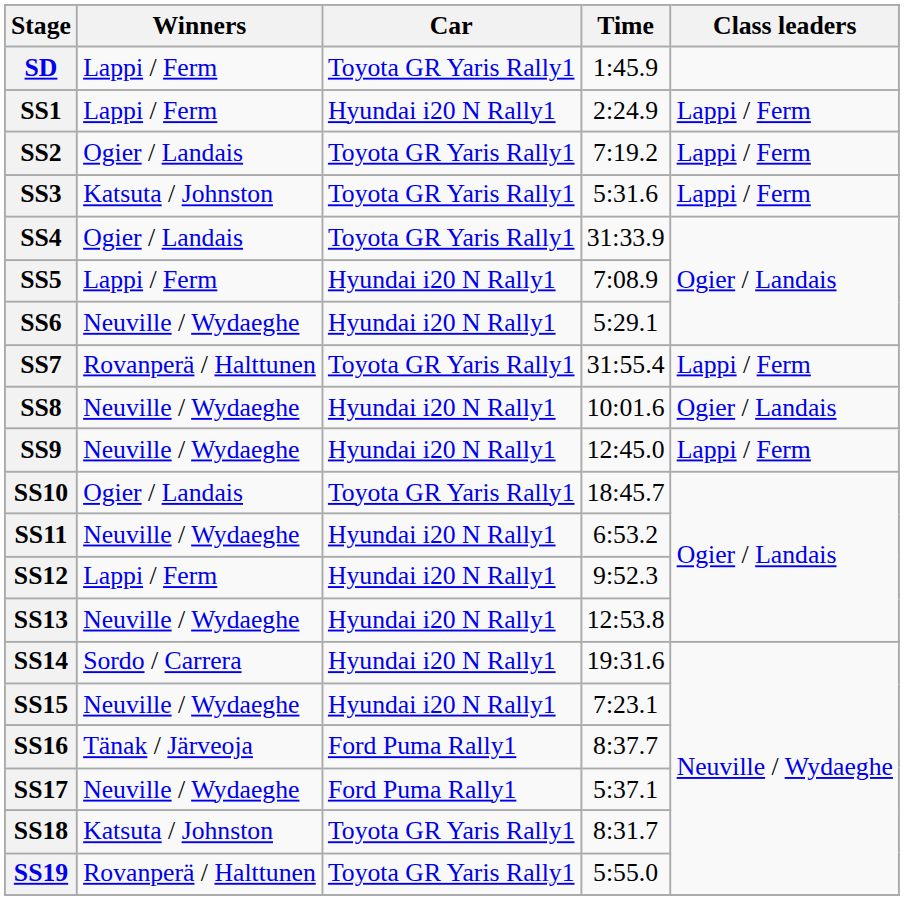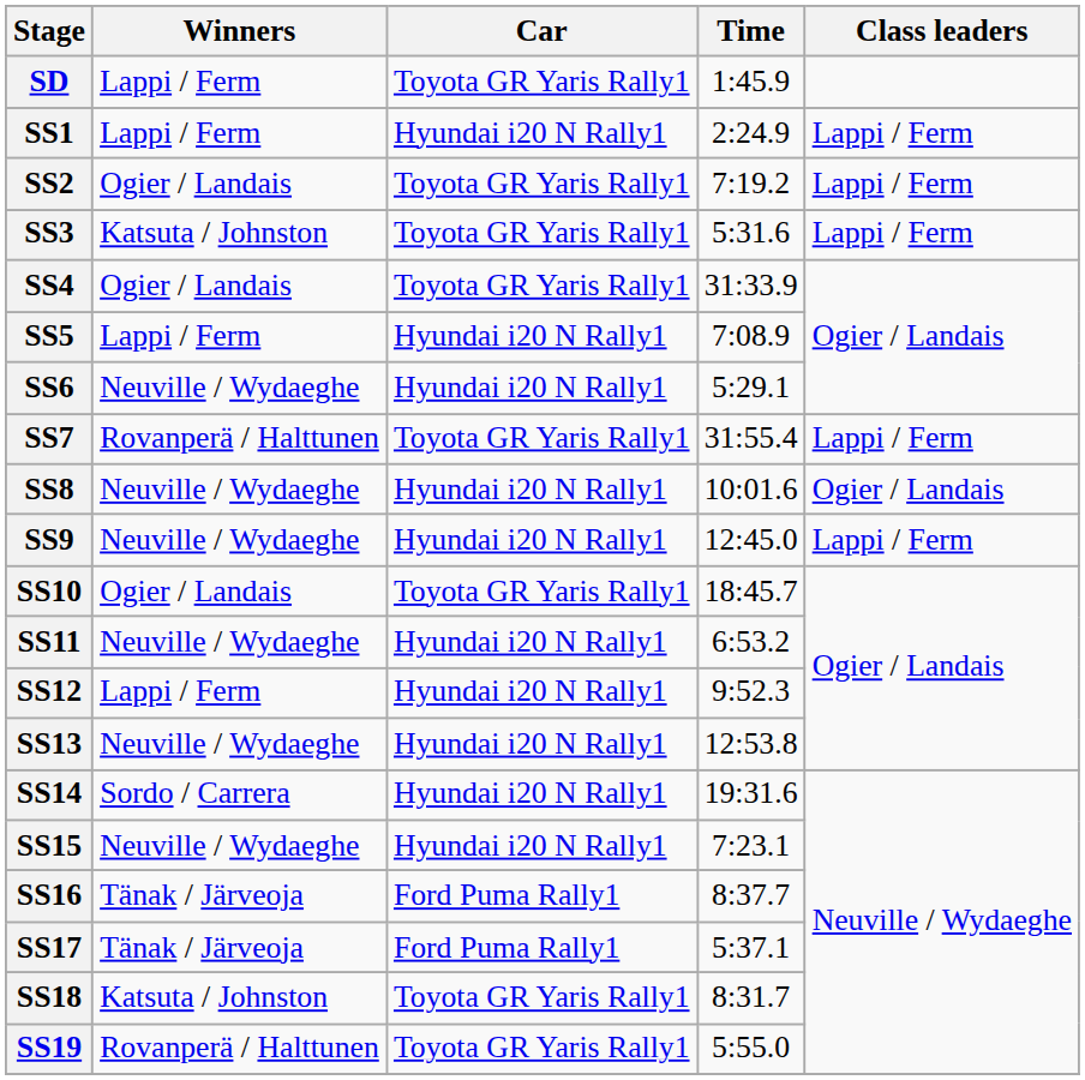 <table class="wikitable" style="font-size:85%">
 <tr>
 <th>Stage</th>
 <th>Winners</th>
 <th>Car</th>
 <th>Time</th>
 <th>Class leaders</th>
 </tr>
 <tr>
 <th><a href='#'>SD</a></th>
 <td><a href='#'>Lappi</a> / <a href='#'>Ferm</a></td>
 <td><a href='#'>Toyota GR Yaris Rally1</a></td>
 <td align="center">1:45.9</td>
 <td></td>
 </tr>
 <tr>
 <th>SS1</th>
 <td><a href='#'>Lappi</a> / <a href='#'>Ferm</a></td>
 <td><a href='#'>Hyundai i20 N Rally1</a></td>
 <td align="center">2:24.9</td>
 <td><a href='#'>Lappi</a> / <a href='#'>Ferm</a></td>
 </tr>
 <tr>
 <th>SS2</th>
 <td><a href='#'>Ogier</a> / <a href='#'>Landais</a></td>
 <td><a href='#'>Toyota GR Yaris Rally1</a></td>
 <td align="center">7:19.2</td>
 <td><a href='#'>Lappi</a> / <a href='#'>Ferm</a></td>
 </tr>
 <tr>
 <th>SS3</th>
 <td><a href='#'>Katsuta</a> / <a href='#'>Johnston</a></td>
 <td><a href='#'>Toyota GR Yaris Rally1</a></td>
 <td align="center">5:31.6</td>
 <td><a href='#'>Lappi</a> / <a href='#'>Ferm</a></td>
 </tr>
 <tr>
 <th>SS4</th>
 <td><a href='#'>Ogier</a> / <a href='#'>Landais</a></td>
 <td><a href='#'>Toyota GR Yaris Rally1</a></td>
 <td align="center">31:33.9</td>
 <td rowspan=3><a href='#'>Ogier</a> / <a href='#'>Landais</a></td>
 </tr>
 <tr>
 <th>SS5</th>
 <td><a href='#'>Lappi</a> / <a href='#'>Ferm</a></td>
 <td><a href='#'>Hyundai i20 N Rally1</a></td>
 <td align="center">7:08.9</td>
 </tr>
 <tr>
 <th>SS6</th>
 <td><a href='#'>Neuville</a> / <a href='#'>Wydaeghe</a></td>
 <td><a href='#'>Hyundai i20 N Rally1</a></td>
 <td align="center">5:29.1</td>
 </tr>
 <tr>
 <th>SS7</th>
 <td><a href='#'>Rovanperä</a> / <a href='#'>Halttunen</a></td>
 <td><a href='#'>Toyota GR Yaris Rally1</a></td>
 <td align="center">31:55.4</td>
 <td><a href='#'>Lappi</a> / <a href='#'>Ferm</a></td>
 </tr>
 <tr>
 <th>SS8</th>
 <td><a href='#'>Neuville</a> / <a href='#'>Wydaeghe</a></td>
 <td><a href='#'>Hyundai i20 N Rally1</a></td>
 <td align="center">10:01.6</td>
 <td><a href='#'>Ogier</a> / <a href='#'>Landais</a></td>
 </tr>
 <tr>
 <th>SS9</th>
 <td><a href='#'>Neuville</a> / <a href='#'>Wydaeghe</a></td>
 <td><a href='#'>Hyundai i20 N Rally1</a></td>
 <td align="center">12:45.0</td>
 <td><a href='#'>Lappi</a> / <a href='#'>Ferm</a></td>
 </tr>
 <tr>
 <th>SS10</th>
 <td><a href='#'>Ogier</a> / <a href='#'>Landais</a></td>
 <td><a href='#'>Toyota GR Yaris Rally1</a></td>
 <td align="center">18:45.7</td>
 <td rowspan="4"><a href='#'>Ogier</a> / <a href='#'>Landais</a></td>
 </tr>
 <tr>
 <th>SS11</th>
 <td><a href='#'>Neuville</a> / <a href='#'>Wydaeghe</a></td>
 <td><a href='#'>Hyundai i20 N Rally1</a></td>
 <td align="center">6:53.2</td>
 </tr>
 <tr>
 <th>SS12</th>
 <td><a href='#'>Lappi</a> / <a href='#'>Ferm</a></td>
 <td><a href='#'>Hyundai i20 N Rally1</a></td>
 <td align="center">9:52.3</td>
 </tr>
 <tr>
 <th>SS13</th>
 <td><a href='#'>Neuville</a> / <a href='#'>Wydaeghe</a></td>
 <td><a href='#'>Hyundai i20 N Rally1</a></td>
 <td align="center">12:53.8</td>
 </tr>
 <tr>
 <th>SS14</th>
 <td><a href='#'>Sordo</a> / <a href='#'>Carrera</a></td>
 <td><a href='#'>Hyundai i20 N Rally1</a></td>
 <td align="center">19:31.6</td>
 <td rowspan="6"><a href='#'>Neuville</a> / <a href='#'>Wydaeghe</a></td>
 </tr>
 <tr>
 <th>SS15</th>
 <td><a href='#'>Neuville</a> / <a href='#'>Wydaeghe</a></td>
 <td><a href='#'>Hyundai i20 N Rally1</a></td>
 <td align="center">7:23.1</td>
 </tr>
 <tr>
 <th>SS16</th>
 <td><a href='#'>Tänak</a> / <a href='#'>Järveoja</a></td>
 <td><a href='#'>Ford Puma Rally1</a></td>
 <td align="center">8:37.7</td>
 </tr>
 <tr>
 <th>SS17</th>
-<td><a href='#'>Neuville</a> / <a href='#'>Wydaeghe</a></td>
+<td><a href='#'>Tänak</a> / <a href='#'>Järveoja</a></td>
 <td><a href='#'>Ford Puma Rally1</a></td>
 <td align="center">5:37.1</td>
 </tr>
 <tr>
 <th>SS18</th>
 <td><a href='#'>Katsuta</a> / <a href='#'>Johnston</a></td>
 <td><a href='#'>Toyota GR Yaris Rally1</a></td>
 <td align="center">8:31.7</td>
 </tr>
 <tr>
 <th><a href='#'>SS19</a></th>
 <td><a href='#'>Rovanperä</a> / <a href='#'>Halttunen</a></td>
 <td><a href='#'>Toyota GR Yaris Rally1</a></td>
 <td align="center">5:55.0</td>
 </tr>
 <tr>
 </tr>
 </table>
